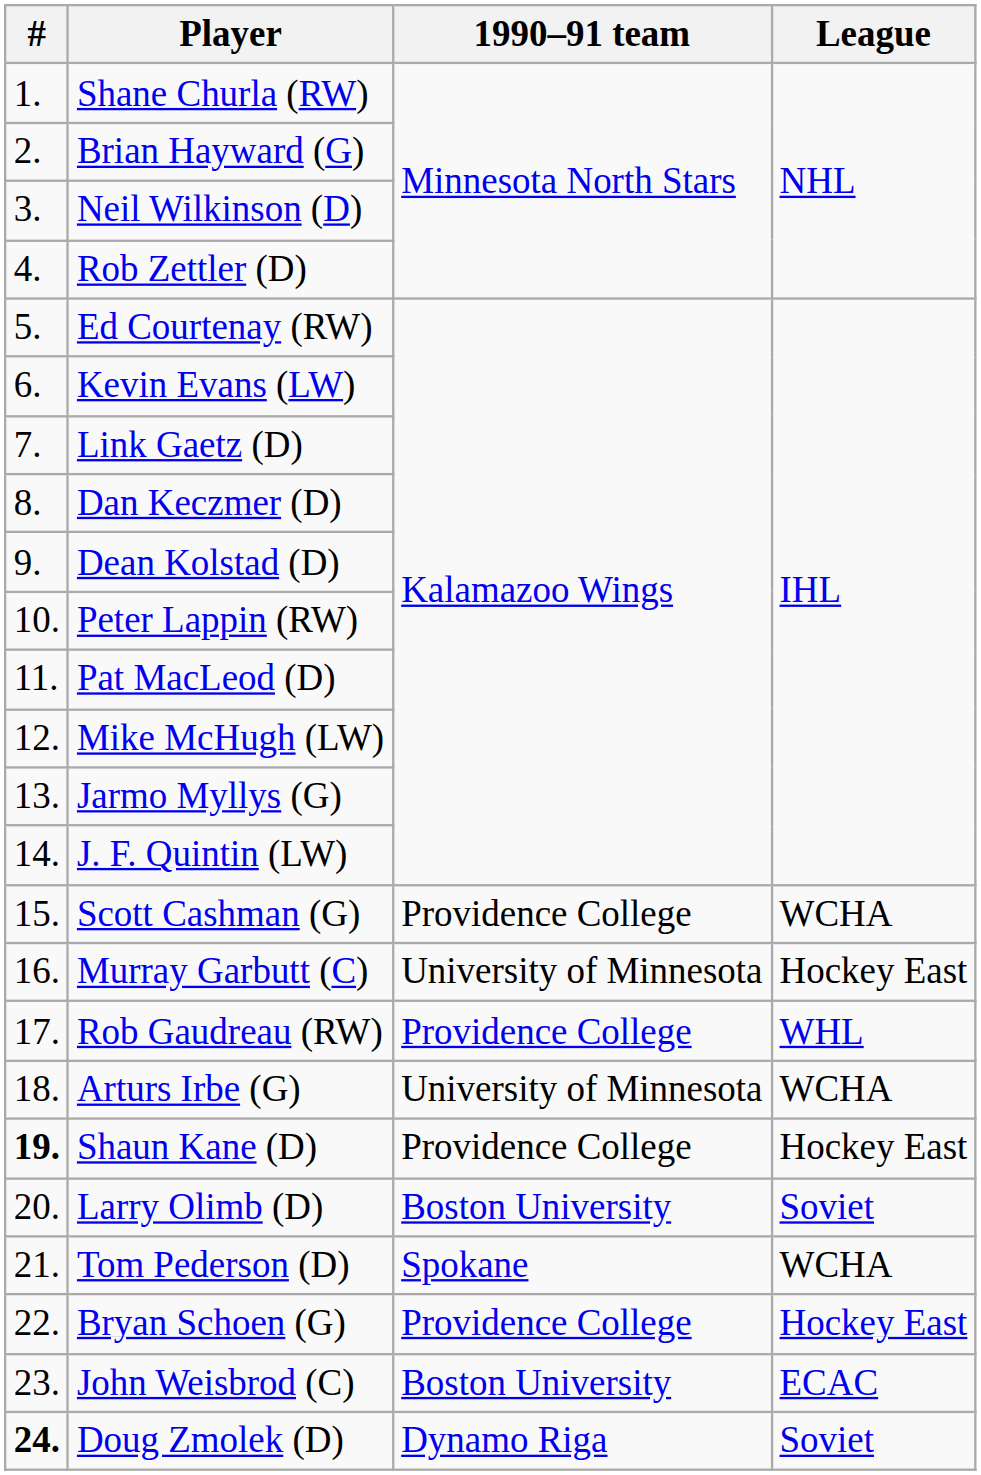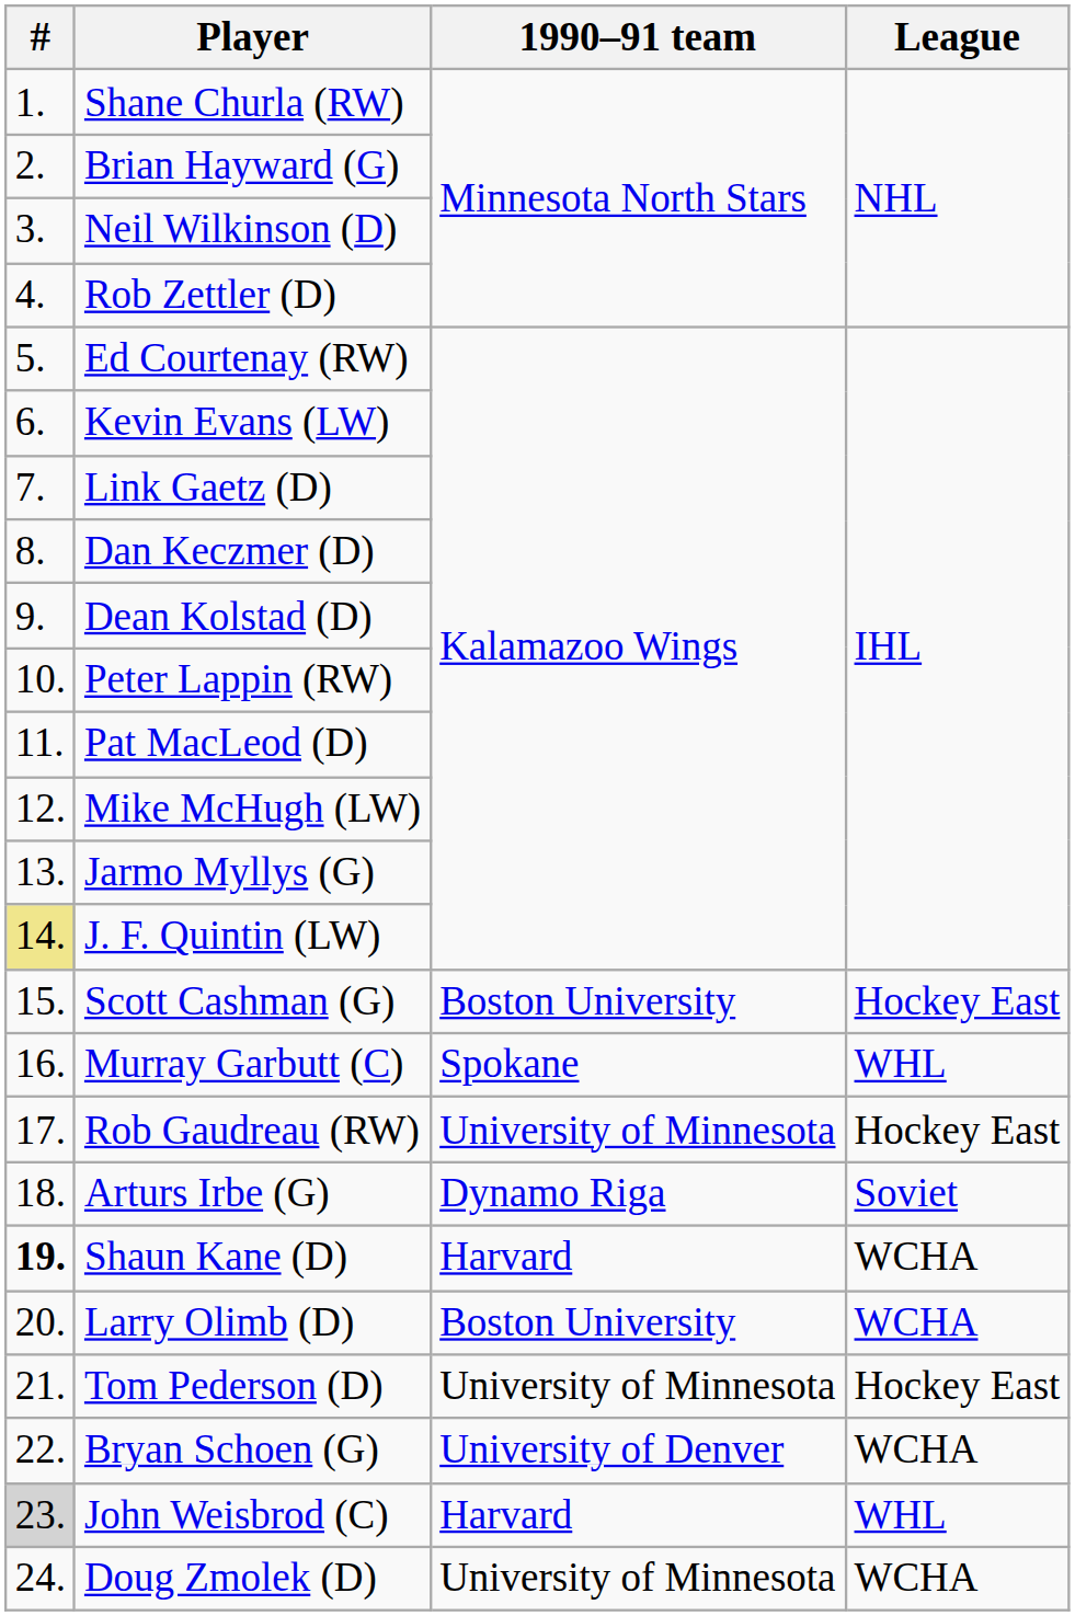 <table class="wikitable">
 <tr>
 <th bgcolor="#DDDDFF">#</th>
 <th bgcolor="#DDDDFF">Player</th>
 <th bgcolor="#DDDDFF">1990–91 team</th>
 <th bgcolor="#DDDDFF">League</th>
 </tr>
 <tr>
 <td>1.</td>
 <td><a href='#'>Shane Churla</a> (<a href='#'>RW</a>)</td>
 <td rowspan="4"><a href='#'>Minnesota North Stars</a></td>
 <td rowspan="4"><a href='#'>NHL</a></td>
 </tr>
 <tr>
 <td>2.</td>
 <td><a href='#'>Brian Hayward</a> (<a href='#'>G</a>)</td>
 </tr>
 <tr>
 <td>3.</td>
 <td><a href='#'>Neil Wilkinson</a> (<a href='#'>D</a>)</td>
 </tr>
 <tr>
 <td>4.</td>
 <td><a href='#'>Rob Zettler</a> (D)</td>
 </tr>
 <tr>
 <td>5.</td>
 <td><a href='#'>Ed Courtenay</a> (RW)</td>
 <td rowspan="10"><a href='#'>Kalamazoo Wings</a></td>
 <td rowspan="10"><a href='#'>IHL</a></td>
 </tr>
 <tr>
 <td>6.</td>
 <td><a href='#'>Kevin Evans</a> (<a href='#'>LW</a>)</td>
 </tr>
 <tr>
 <td>7.</td>
 <td><a href='#'>Link Gaetz</a> (D)</td>
 </tr>
 <tr>
 <td>8.</td>
 <td><a href='#'>Dan Keczmer</a> (D)</td>
 </tr>
 <tr>
 <td>9.</td>
 <td><a href='#'>Dean Kolstad</a> (D)</td>
 </tr>
 <tr>
 <td>10.</td>
 <td><a href='#'>Peter Lappin</a> (RW)</td>
 </tr>
 <tr>
 <td>11.</td>
 <td><a href='#'>Pat MacLeod</a> (D)</td>
 </tr>
 <tr>
 <td>12.</td>
 <td><a href='#'>Mike McHugh</a> (LW)</td>
 </tr>
 <tr>
 <td>13.</td>
 <td><a href='#'>Jarmo Myllys</a> (G)</td>
 </tr>
 <tr>
-<td>14.</td>
+<td style="background: khaki;">14.</td>
 <td><a href='#'>J. F. Quintin</a> (LW)</td>
 </tr>
 <tr>
 <td>15.</td>
 <td><a href='#'>Scott Cashman</a> (G)</td>
-<td>Providence College</td>
-<td>WCHA</td>
+<td><a href='#'>Boston University</a></td>
+<td><a href='#'>Hockey East</a></td>
 </tr>
 <tr>
 <td>16.</td>
 <td><a href='#'>Murray Garbutt</a> (<a href='#'>C</a>)</td>
-<td>University of Minnesota</td>
-<td>Hockey East</td>
+<td><a href='#'>Spokane</a></td>
+<td><a href='#'>WHL</a></td>
 </tr>
 <tr>
 <td>17.</td>
 <td><a href='#'>Rob Gaudreau</a> (RW)</td>
-<td><a href='#'>Providence College</a></td>
-<td><a href='#'>WHL</a></td>
+<td><a href='#'>University of Minnesota</a></td>
+<td>Hockey East</td>
 </tr>
 <tr>
 <td>18.</td>
 <td><a href='#'>Arturs Irbe</a> (G)</td>
-<td>University of Minnesota</td>
-<td>WCHA</td>
+<td><a href='#'>Dynamo Riga</a></td>
+<td><a href='#'>Soviet</a></td>
 </tr>
 <tr>
 <td><strong>19.</strong></td>
 <td><a href='#'>Shaun Kane</a> (D)</td>
-<td>Providence College</td>
-<td>Hockey East</td>
+<td><a href='#'>Harvard</a></td>
+<td>WCHA</td>
 </tr>
 <tr>
 <td>20.</td>
 <td><a href='#'>Larry Olimb</a> (D)</td>
 <td><a href='#'>Boston University</a></td>
-<td><a href='#'>Soviet</a></td>
+<td><a href='#'>WCHA</a></td>
 </tr>
 <tr>
 <td>21.</td>
 <td><a href='#'>Tom Pederson</a> (D)</td>
-<td><a href='#'>Spokane</a></td>
-<td>WCHA</td>
+<td>University of Minnesota</td>
+<td>Hockey East</td>
 </tr>
 <tr>
 <td>22.</td>
 <td><a href='#'>Bryan Schoen</a> (G)</td>
-<td><a href='#'>Providence College</a></td>
-<td><a href='#'>Hockey East</a></td>
+<td><a href='#'>University of Denver</a></td>
+<td>WCHA</td>
 </tr>
 <tr>
-<td>23.</td>
+<td style="background: lightgrey;">23.</td>
 <td><a href='#'>John Weisbrod</a> (C)</td>
-<td><a href='#'>Boston University</a></td>
-<td><a href='#'>ECAC</a></td>
+<td><a href='#'>Harvard</a></td>
+<td><a href='#'>WHL</a></td>
 </tr>
 <tr>
-<td><strong>24.</strong></td>
+<td>24.</td>
 <td><a href='#'>Doug Zmolek</a> (D)</td>
-<td><a href='#'>Dynamo Riga</a></td>
-<td><a href='#'>Soviet</a></td>
+<td>University of Minnesota</td>
+<td>WCHA</td>
 </tr>
 </table>
